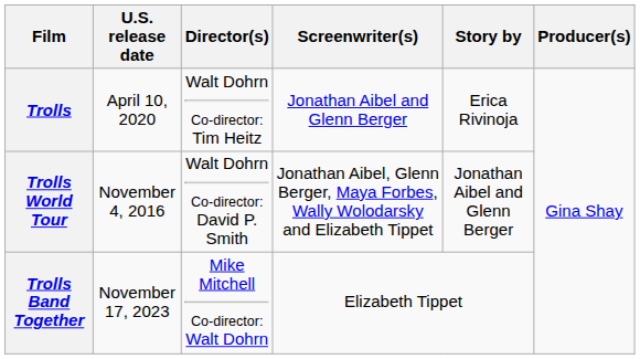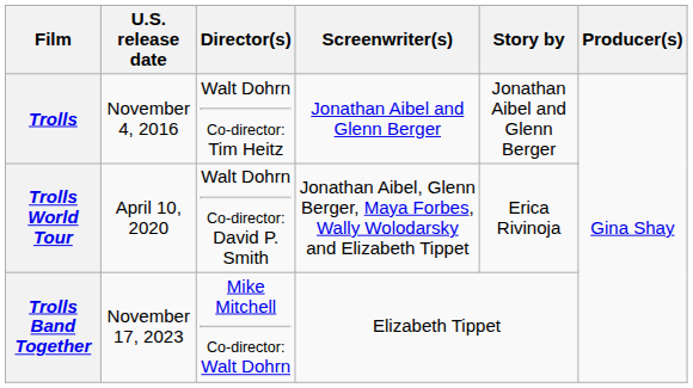 <table class="wikitable" style="text-align:center">
 <tr>
 <th scope="column" style="width:14%">Film</th>
 <th style="width:14%">U.S. release date</th>
 <th style="width:10%">Director(s)</th>
 <th>Screenwriter(s)</th>
 <th>Story by</th>
 <th>Producer(s)</th>
 </tr>
 <tr>
 <th><a href='#'><em>Trolls</em></a></th>
-<td>April 10, 2020</td>
+<td>November 4, 2016</td>
 <td>Walt Dohrn<hr><small>Co-director:</small><br>Tim Heitz</td>
 <td><a href='#'>Jonathan Aibel and Glenn Berger</a></td>
-<td>Erica Rivinoja</td>
+<td>Jonathan Aibel and Glenn Berger</td>
 <td rowspan="3"><a href='#'>Gina Shay</a></td>
 </tr>
 <tr>
 <th><em><a href='#'>Trolls World Tour</a></em></th>
-<td>November 4, 2016</td>
+<td>April 10, 2020</td>
 <td>Walt Dohrn<hr><small>Co-director:</small><br>David P. Smith</td>
 <td>Jonathan Aibel, Glenn Berger, <a href='#'>Maya Forbes</a>, <a href='#'>Wally Wolodarsky</a> and Elizabeth Tippet</td>
-<td>Jonathan Aibel and Glenn Berger</td>
+<td>Erica Rivinoja</td>
 </tr>
 <tr>
 <th><em><a href='#'>Trolls Band Together</a></em></th>
 <td>November 17, 2023</td>
 <td><a href='#'>Mike Mitchell</a><hr><small>Co-director:</small><br><a href='#'>Walt Dohrn</a></td>
 <td colspan="2">Elizabeth Tippet<br> </td>
 </tr>
 </table>
